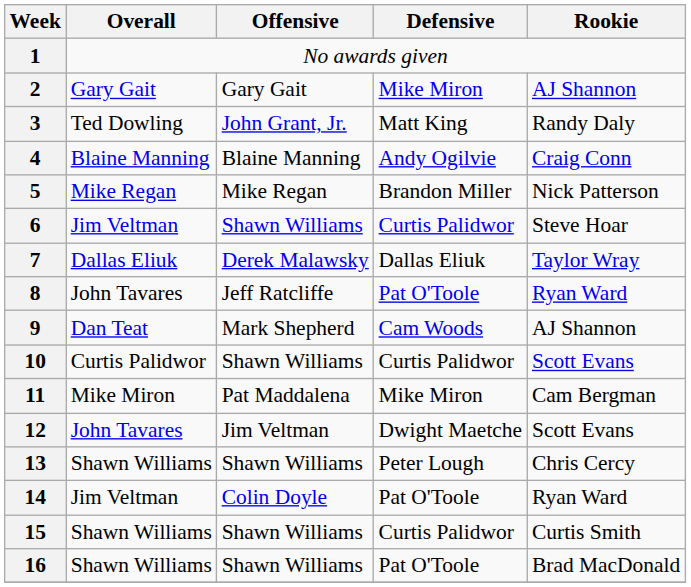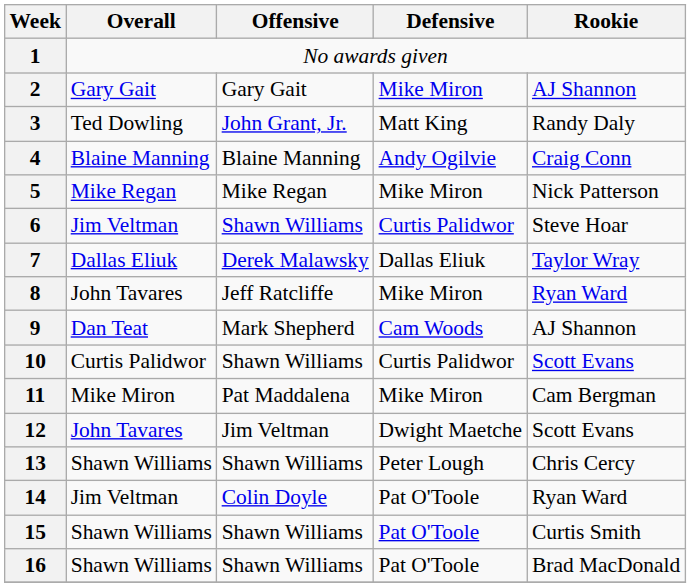 <table class="wikitable">
 <tr>
 <th>Week</th>
 <th>Overall</th>
 <th>Offensive</th>
 <th>Defensive</th>
 <th>Rookie</th>
 </tr>
 <tr>
 <th>1</th>
 <td colspan="4" align="center"><em>No awards given</em></td>
 </tr>
 <tr>
 <th>2</th>
 <td><a href='#'>Gary Gait</a></td>
 <td>Gary Gait</td>
 <td><a href='#'>Mike Miron</a></td>
 <td><a href='#'>AJ Shannon</a></td>
 </tr>
 <tr>
 <th>3</th>
 <td>Ted Dowling</td>
 <td><a href='#'>John Grant, Jr.</a></td>
 <td>Matt King</td>
 <td>Randy Daly</td>
 </tr>
 <tr>
 <th>4</th>
 <td><a href='#'>Blaine Manning</a></td>
 <td>Blaine Manning</td>
 <td><a href='#'>Andy Ogilvie</a></td>
 <td><a href='#'>Craig Conn</a></td>
 </tr>
 <tr>
 <th>5</th>
 <td><a href='#'>Mike Regan</a></td>
 <td>Mike Regan</td>
-<td>Brandon Miller</td>
+<td>Mike Miron</td>
 <td>Nick Patterson</td>
 </tr>
 <tr>
 <th>6</th>
 <td><a href='#'>Jim Veltman</a></td>
 <td><a href='#'>Shawn Williams</a></td>
 <td><a href='#'>Curtis Palidwor</a></td>
 <td>Steve Hoar</td>
 </tr>
 <tr>
 <th>7</th>
 <td><a href='#'>Dallas Eliuk</a></td>
 <td><a href='#'>Derek Malawsky</a></td>
 <td>Dallas Eliuk</td>
 <td><a href='#'>Taylor Wray</a></td>
 </tr>
 <tr>
 <th>8</th>
 <td>John Tavares</td>
 <td>Jeff Ratcliffe</td>
-<td><a href='#'>Pat O'Toole</a></td>
+<td>Mike Miron</td>
 <td><a href='#'>Ryan Ward</a></td>
 </tr>
 <tr>
 <th>9</th>
 <td><a href='#'>Dan Teat</a></td>
 <td>Mark Shepherd</td>
 <td><a href='#'>Cam Woods</a></td>
 <td>AJ Shannon</td>
 </tr>
 <tr>
 <th>10</th>
 <td>Curtis Palidwor</td>
 <td>Shawn Williams</td>
 <td>Curtis Palidwor</td>
 <td><a href='#'>Scott Evans</a></td>
 </tr>
 <tr>
 <th>11</th>
 <td>Mike Miron</td>
 <td>Pat Maddalena</td>
 <td>Mike Miron</td>
 <td>Cam Bergman</td>
 </tr>
 <tr>
 <th>12</th>
 <td><a href='#'>John Tavares</a></td>
 <td>Jim Veltman</td>
 <td>Dwight Maetche</td>
 <td>Scott Evans</td>
 </tr>
 <tr>
 <th>13</th>
 <td>Shawn Williams</td>
 <td>Shawn Williams</td>
 <td>Peter Lough</td>
 <td>Chris Cercy</td>
 </tr>
 <tr>
 <th>14</th>
 <td>Jim Veltman</td>
 <td><a href='#'>Colin Doyle</a></td>
 <td>Pat O'Toole</td>
 <td>Ryan Ward</td>
 </tr>
 <tr>
 <th>15</th>
 <td>Shawn Williams</td>
 <td>Shawn Williams</td>
-<td>Curtis Palidwor</td>
+<td><a href='#'>Pat O'Toole</a></td>
 <td>Curtis Smith</td>
 </tr>
 <tr>
 <th>16</th>
 <td>Shawn Williams</td>
 <td>Shawn Williams</td>
 <td>Pat O'Toole</td>
 <td>Brad MacDonald</td>
 </tr>
 <tr>
 </tr>
 </table>
